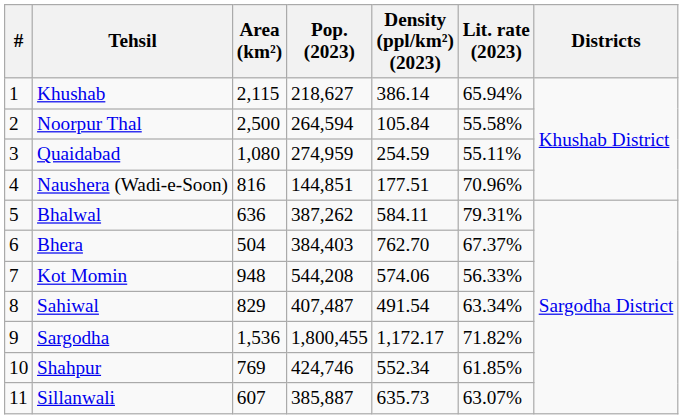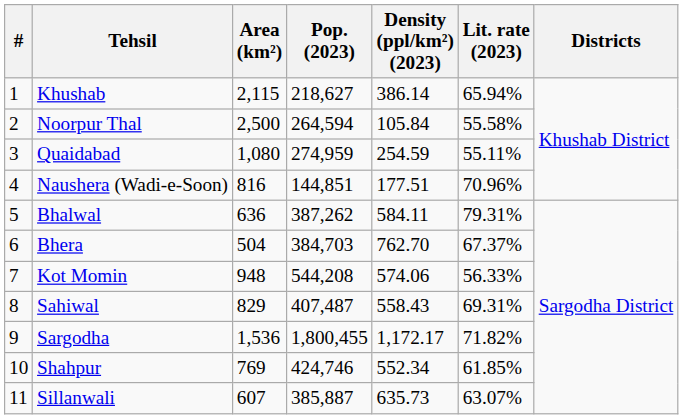 <table class="wikitable sortable">
 <tr>
 <th>#</th>
 <th>Tehsil</th>
 <th>Area<br>(km²)</th>
 <th>Pop.<br>(2023)</th>
 <th>Density<br>(ppl/km²)<br>(2023)</th>
 <th>Lit. rate<br>(2023)</th>
 <th>Districts</th>
 </tr>
 <tr>
 <td>1</td>
 <td><a href='#'>Khushab</a></td>
 <td>2,115</td>
 <td>218,627</td>
 <td>386.14</td>
 <td>65.94%</td>
 <td rowspan="4"><a href='#'>Khushab District</a></td>
 </tr>
 <tr>
 <td>2</td>
 <td><a href='#'>Noorpur Thal</a></td>
 <td>2,500</td>
 <td>264,594</td>
 <td>105.84</td>
 <td>55.58%</td>
 </tr>
 <tr>
 <td>3</td>
 <td><a href='#'>Quaidabad</a></td>
 <td>1,080</td>
 <td>274,959</td>
 <td>254.59</td>
 <td>55.11%</td>
 </tr>
 <tr>
 <td>4</td>
 <td><a href='#'>Naushera</a> (Wadi-e-Soon)</td>
 <td>816</td>
 <td>144,851</td>
 <td>177.51</td>
 <td>70.96%</td>
 </tr>
 <tr>
 <td>5</td>
 <td><a href='#'>Bhalwal</a></td>
 <td>636</td>
 <td>387,262</td>
 <td>584.11</td>
 <td>79.31%</td>
 <td rowspan="7"><a href='#'>Sargodha District</a></td>
 </tr>
 <tr>
 <td>6</td>
 <td><a href='#'>Bhera</a></td>
 <td>504</td>
-<td>384,403</td>
+<td>384,703</td>
 <td>762.70</td>
 <td>67.37%</td>
 </tr>
 <tr>
 <td>7</td>
 <td><a href='#'>Kot Momin</a></td>
 <td>948</td>
 <td>544,208</td>
 <td>574.06</td>
 <td>56.33%</td>
 </tr>
 <tr>
 <td>8</td>
 <td><a href='#'>Sahiwal</a></td>
 <td>829</td>
 <td>407,487</td>
-<td>491.54</td>
-<td>63.34%</td>
+<td>558.43</td>
+<td>69.31%</td>
 </tr>
 <tr>
 <td>9</td>
 <td><a href='#'>Sargodha</a></td>
 <td>1,536</td>
 <td>1,800,455</td>
 <td>1,172.17</td>
 <td>71.82%</td>
 </tr>
 <tr>
 <td>10</td>
 <td><a href='#'>Shahpur</a></td>
 <td>769</td>
 <td>424,746</td>
 <td>552.34</td>
 <td>61.85%</td>
 </tr>
 <tr>
 <td>11</td>
 <td><a href='#'>Sillanwali</a></td>
 <td>607</td>
 <td>385,887</td>
 <td>635.73</td>
 <td>63.07%</td>
 </tr>
 </table>
